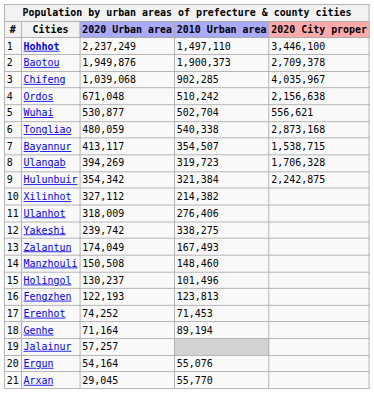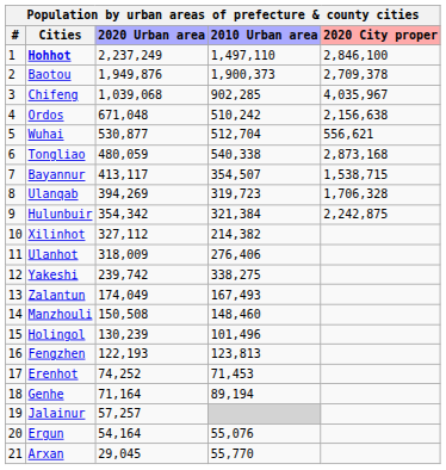 <table class="wikitable sortable collapsible" style="font-size:90%;">
 <tr>
 <th colspan=5>Population by urban areas of prefecture & county cities</th>
 </tr>
 <tr>
 <th>#</th>
 <th>Cities</th>
 <th style="background-color: #aaaaff;">2020 Urban area</th>
 <th style="background-color: #aaaaff;">2010 Urban area</th>
 <th style="background-color: #ffaaaa;">2020 City proper</th>
 </tr>
 <tr>
 <td>1</td>
 <td><strong><a href='#'>Hohhot</a></strong></td>
 <td>2,237,249</td>
 <td>1,497,110</td>
-<td>3,446,100</td>
+<td>2,846,100</td>
 </tr>
 <tr>
 <td>2</td>
 <td><a href='#'>Baotou</a></td>
 <td>1,949,876</td>
 <td>1,900,373</td>
 <td>2,709,378</td>
 </tr>
 <tr>
 <td>3</td>
 <td><a href='#'>Chifeng</a></td>
 <td>1,039,068</td>
 <td>902,285</td>
 <td>4,035,967</td>
 </tr>
 <tr>
 <td>4</td>
 <td><a href='#'>Ordos</a></td>
 <td>671,048</td>
 <td>510,242</td>
 <td>2,156,638</td>
 </tr>
 <tr>
 <td>5</td>
 <td><a href='#'>Wuhai</a></td>
 <td>530,877</td>
-<td>502,704</td>
+<td>512,704</td>
 <td>556,621</td>
 </tr>
 <tr>
 <td>6</td>
 <td><a href='#'>Tongliao</a></td>
 <td>480,059</td>
 <td>540,338</td>
 <td>2,873,168</td>
 </tr>
 <tr>
 <td>7</td>
 <td><a href='#'>Bayannur</a></td>
 <td>413,117</td>
 <td>354,507</td>
 <td>1,538,715</td>
 </tr>
 <tr>
 <td>8</td>
 <td><a href='#'>Ulanqab</a></td>
 <td>394,269</td>
 <td>319,723</td>
 <td>1,706,328</td>
 </tr>
 <tr>
 <td>9</td>
 <td><a href='#'>Hulunbuir</a></td>
 <td>354,342</td>
 <td>321,384</td>
 <td>2,242,875</td>
 </tr>
 <tr>
 <td>10</td>
 <td><a href='#'>Xilinhot</a></td>
 <td>327,112</td>
 <td>214,382</td>
 <td></td>
 </tr>
 <tr>
 <td>11</td>
 <td><a href='#'>Ulanhot</a></td>
 <td>318,009</td>
 <td>276,406</td>
 <td></td>
 </tr>
 <tr>
 <td>12</td>
 <td><a href='#'>Yakeshi</a></td>
 <td>239,742</td>
 <td>338,275</td>
 <td></td>
 </tr>
 <tr>
 <td>13</td>
 <td><a href='#'>Zalantun</a></td>
 <td>174,049</td>
 <td>167,493</td>
 <td></td>
 </tr>
 <tr>
 <td>14</td>
 <td><a href='#'>Manzhouli</a></td>
 <td>150,508</td>
 <td>148,460</td>
 <td></td>
 </tr>
 <tr>
 <td>15</td>
 <td><a href='#'>Holingol</a></td>
-<td>130,237</td>
+<td>130,239</td>
 <td>101,496</td>
 <td></td>
 </tr>
 <tr>
 <td>16</td>
 <td><a href='#'>Fengzhen</a></td>
 <td>122,193</td>
 <td>123,813</td>
 <td></td>
 </tr>
 <tr>
 <td>17</td>
 <td><a href='#'>Erenhot</a></td>
 <td>74,252</td>
 <td>71,453</td>
 <td></td>
 </tr>
 <tr>
 <td>18</td>
 <td><a href='#'>Genhe</a></td>
 <td>71,164</td>
 <td>89,194</td>
 <td></td>
 </tr>
 <tr>
 <td>19</td>
 <td><a href='#'>Jalainur</a></td>
 <td>57,257</td>
 <td bgcolor="lightgrey"></td>
 <td></td>
 </tr>
 <tr>
 <td>20</td>
 <td><a href='#'>Ergun</a></td>
 <td>54,164</td>
 <td>55,076</td>
 <td></td>
 </tr>
 <tr>
 <td>21</td>
 <td><a href='#'>Arxan</a></td>
 <td>29,045</td>
 <td>55,770</td>
 <td></td>
 </tr>
 </table>
